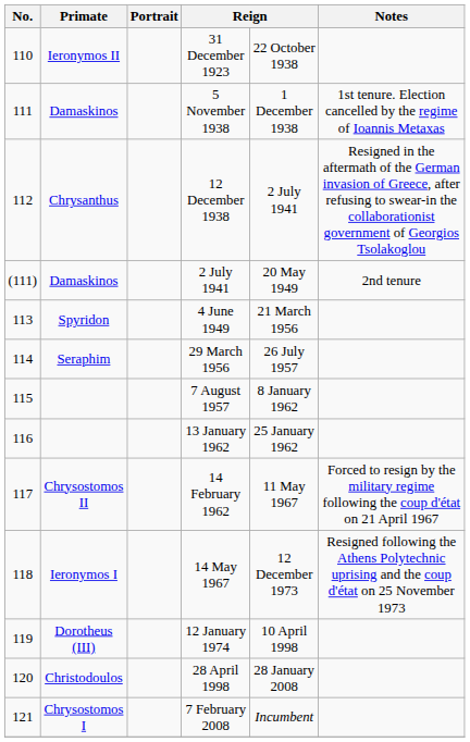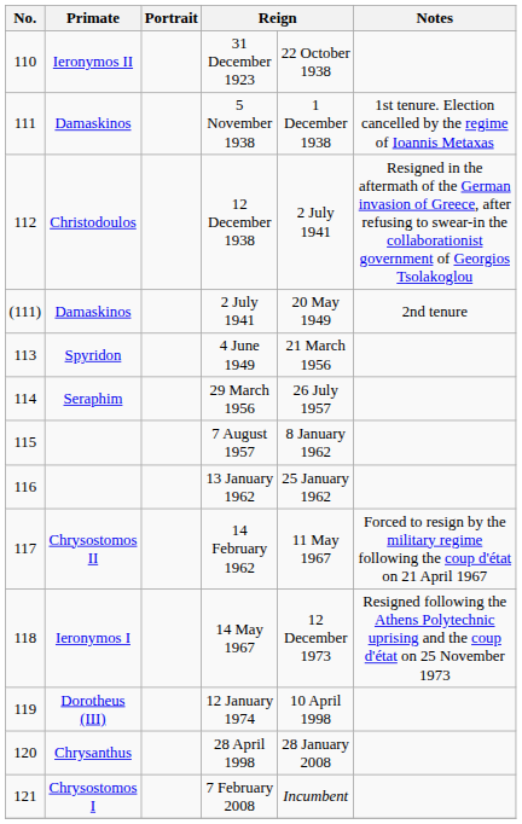 <table class="wikitable" style="text-align:center; font-size:95%; width:57%;">
 <tr>
 <th>No.</th>
 <th>Primate</th>
 <th>Portrait</th>
 <th colspan="2">Reign</th>
 <th>Notes</th>
 </tr>
 <tr>
 <td>110</td>
 <td><a href='#'>Ieronymos II</a></td>
 <td></td>
 <td>31 December 1923</td>
 <td>22 October 1938</td>
 <td></td>
 </tr>
 <tr>
 <td>111</td>
 <td><a href='#'>Damaskinos</a></td>
 <td></td>
 <td>5 November 1938</td>
 <td>1 December 1938</td>
 <td>1st tenure. Election cancelled by the <a href='#'>regime</a> of <a href='#'>Ioannis Metaxas</a></td>
 </tr>
 <tr>
 <td>112</td>
-<td><a href='#'>Chrysanthus</a></td>
+<td><a href='#'>Christodoulos</a></td>
 <td></td>
 <td>12 December 1938</td>
 <td>2 July 1941</td>
 <td>Resigned in the aftermath of the <a href='#'>German invasion of Greece</a>, after refusing to swear-in the <a href='#'>collaborationist government</a> of <a href='#'>Georgios Tsolakoglou</a></td>
 </tr>
 <tr>
 <td>(111)</td>
 <td><a href='#'>Damaskinos</a></td>
 <td></td>
 <td>2 July 1941</td>
 <td>20 May 1949</td>
 <td>2nd tenure</td>
 </tr>
 <tr>
 <td>113</td>
 <td><a href='#'>Spyridon</a></td>
 <td></td>
 <td>4 June 1949</td>
 <td>21 March 1956</td>
 <td></td>
 </tr>
 <tr>
 <td>114</td>
 <td><a href='#'>Seraphim</a></td>
 <td></td>
 <td>29 March 1956</td>
 <td>26 July 1957</td>
 <td></td>
 </tr>
 <tr>
 <td>115</td>
 <td></td>
 <td></td>
 <td>7 August 1957</td>
 <td>8 January 1962</td>
 <td></td>
 </tr>
 <tr>
 <td>116</td>
 <td></td>
 <td></td>
 <td>13 January 1962</td>
 <td>25 January 1962</td>
 <td></td>
 </tr>
 <tr>
 <td>117</td>
 <td><a href='#'>Chrysostomos II</a></td>
 <td></td>
 <td>14 February 1962</td>
 <td>11 May 1967</td>
 <td>Forced to resign by the <a href='#'>military regime</a> following the <a href='#'>coup d'état</a> on 21 April 1967</td>
 </tr>
 <tr>
 <td>118</td>
 <td><a href='#'>Ieronymos I</a></td>
 <td></td>
 <td>14 May 1967</td>
 <td>12 December 1973</td>
 <td>Resigned following the <a href='#'>Athens Polytechnic uprising</a> and the <a href='#'>coup d'état</a> on 25 November 1973</td>
 </tr>
 <tr>
 <td>119</td>
 <td><a href='#'>Dorotheus (III)</a></td>
 <td></td>
 <td>12 January 1974</td>
 <td>10 April 1998</td>
 <td></td>
 </tr>
 <tr>
 <td>120</td>
-<td><a href='#'>Christodoulos</a></td>
+<td><a href='#'>Chrysanthus</a></td>
 <td></td>
 <td>28 April 1998</td>
 <td>28 January 2008</td>
 <td></td>
 </tr>
 <tr>
 <td>121</td>
 <td><a href='#'>Chrysostomos I</a></td>
 <td></td>
 <td>7 February 2008</td>
 <td><em>Incumbent</em></td>
 <td></td>
 </tr>
 <tr>
 </tr>
 </table>
